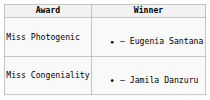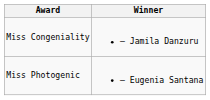 <table class="wikitable sortable" style="font-size:95%;">
 <tr>
 <th>Award</th>
 <th>Winner</th>
 </tr>
 <tr>
+<td>Miss Congeniality</td>
+<td><br><ul><li> – Jamila Danzuru</li></ul></td>
+</tr>
+<tr>
 <td>Miss Photogenic</td>
 <td><br><ul><li> – Eugenia Santana</li></ul></td>
 </tr>
-<tr>
-<td>Miss Congeniality</td>
-<td><br><ul><li> – Jamila Danzuru</li></ul></td>
-</tr>
 </table>
